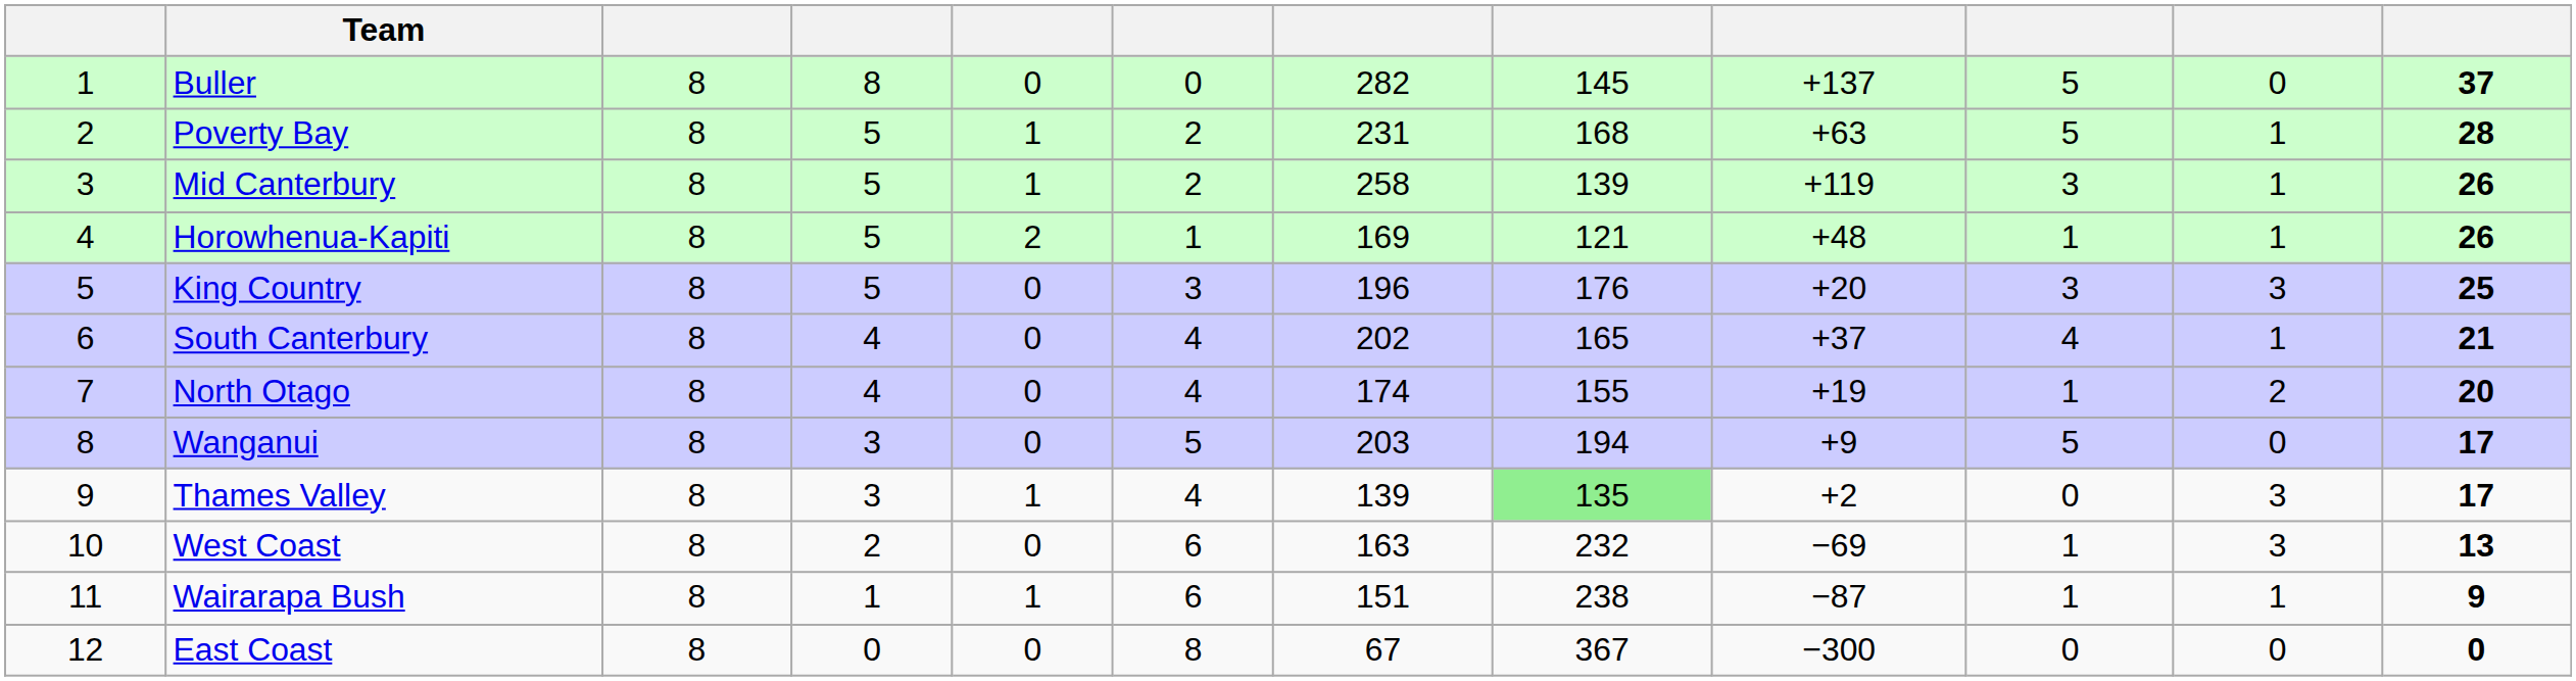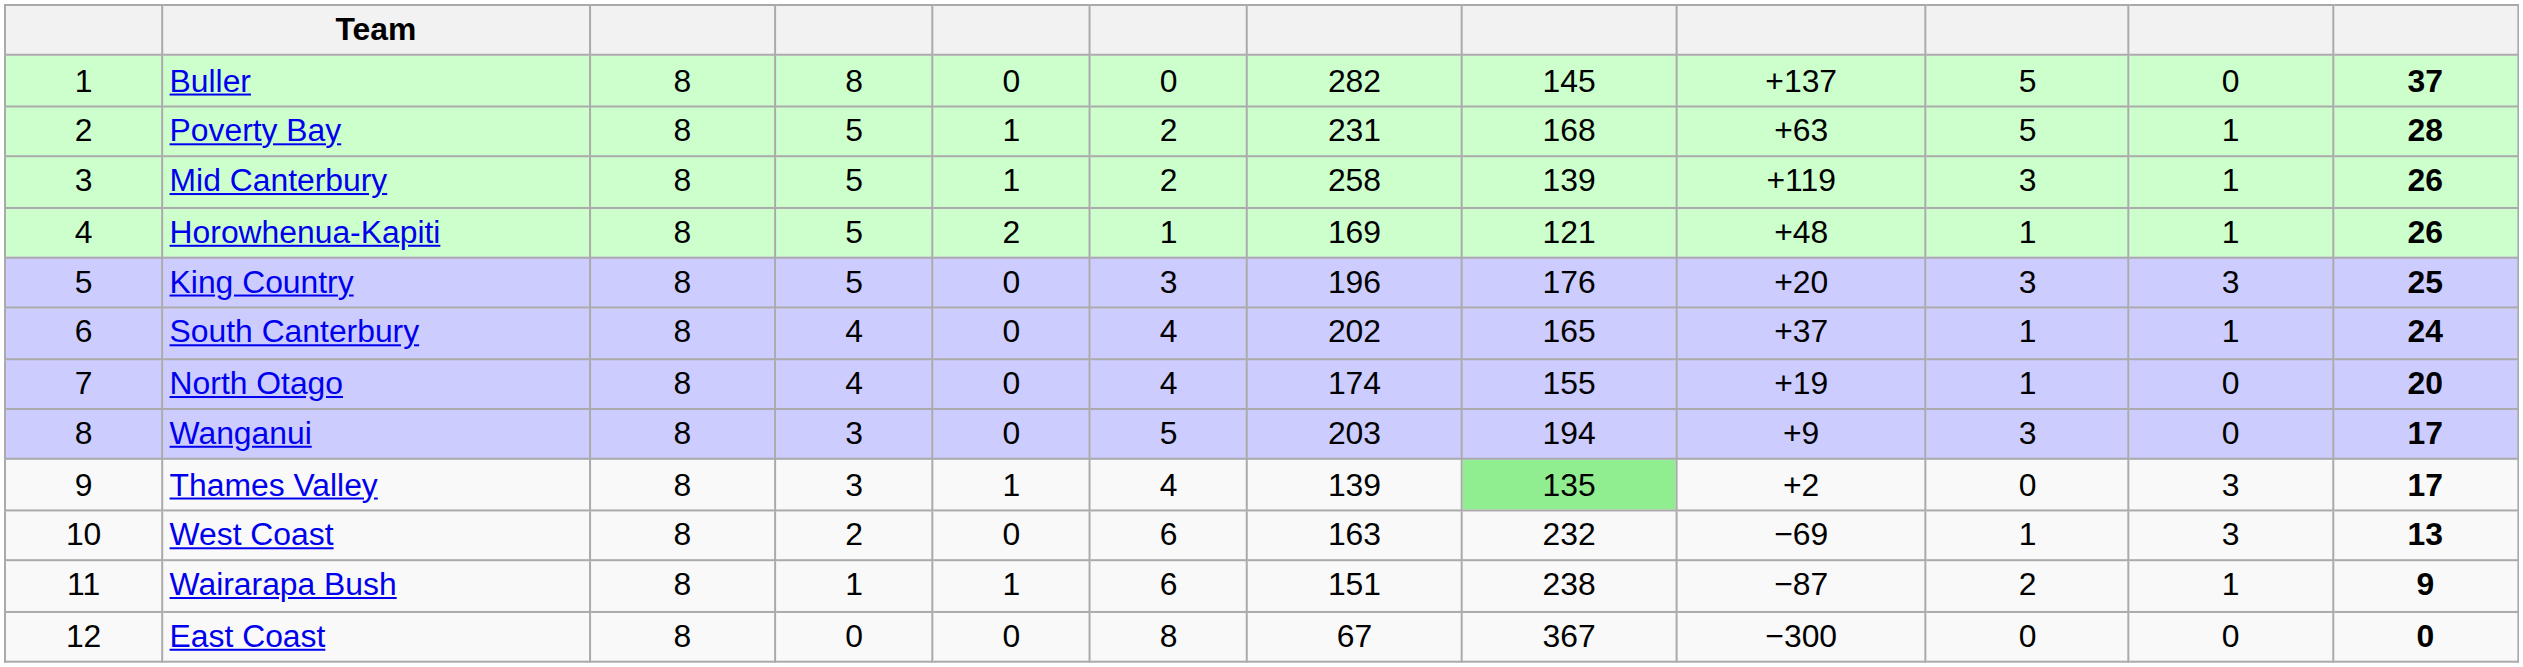 <table class="wikitable sortable" style="text-align:center;width:100%">
 <tr>
 <th abbr="Position" style="width:20px"></th>
 <th style="width:17%">Team</th>
 <th abbr="Played" style="width:25px"></th>
 <th abbr="Won" style="width:20px"></th>
 <th abbr="Drawn" style="width:20px"></th>
 <th abbr="Lost" style="width:20px"></th>
 <th abbr="Points for" style="width:30px"></th>
 <th abbr="Points against" style="width:30px"></th>
 <th abbr="Points difference" style="width:30px"></th>
 <th abbr="Bonus Points 1" style="width:28px"></th>
 <th abbr="Bonus Points 2" style="width:28px"></th>
 <th abbr="Points" style="width:25px"></th>
 </tr>
 <tr style="background:#cfc">
 <td>1</td>
 <td style="text-align:left"><a href='#'>Buller</a></td>
 <td>8</td>
 <td>8</td>
 <td>0</td>
 <td>0</td>
 <td>282</td>
 <td>145</td>
 <td>+137</td>
 <td>5</td>
 <td>0</td>
 <td><strong>37</strong></td>
 </tr>
 <tr style="background:#cfc">
 <td>2</td>
 <td style="text-align:left"><a href='#'>Poverty Bay</a></td>
 <td>8</td>
 <td>5</td>
 <td>1</td>
 <td>2</td>
 <td>231</td>
 <td>168</td>
 <td>+63</td>
 <td>5</td>
 <td>1</td>
 <td><strong>28</strong></td>
 </tr>
 <tr style="background:#cfc">
 <td>3</td>
 <td style="text-align:left"><a href='#'>Mid Canterbury</a></td>
 <td>8</td>
 <td>5</td>
 <td>1</td>
 <td>2</td>
 <td>258</td>
 <td>139</td>
 <td>+119</td>
 <td>3</td>
 <td>1</td>
 <td><strong>26</strong></td>
 </tr>
 <tr style="background:#cfc">
 <td>4</td>
 <td style="text-align:left"><a href='#'>Horowhenua-Kapiti</a></td>
 <td>8</td>
 <td>5</td>
 <td>2</td>
 <td>1</td>
 <td>169</td>
 <td>121</td>
 <td>+48</td>
 <td>1</td>
 <td>1</td>
 <td><strong>26</strong></td>
 </tr>
 <tr style="background:#ccf">
 <td>5</td>
 <td style="text-align:left"><a href='#'>King Country</a></td>
 <td>8</td>
 <td>5</td>
 <td>0</td>
 <td>3</td>
 <td>196</td>
 <td>176</td>
 <td>+20</td>
 <td>3</td>
 <td>3</td>
 <td><strong>25</strong></td>
 </tr>
 <tr style="background:#ccf">
 <td>6</td>
 <td style="text-align:left"><a href='#'>South Canterbury</a></td>
 <td>8</td>
 <td>4</td>
 <td>0</td>
 <td>4</td>
 <td>202</td>
 <td>165</td>
 <td>+37</td>
-<td>4</td>
 <td>1</td>
-<td><strong>21</strong></td>
+<td>1</td>
+<td><strong>24</strong></td>
 </tr>
 <tr style="background:#ccf">
 <td>7</td>
 <td style="text-align:left"><a href='#'>North Otago</a></td>
 <td>8</td>
 <td>4</td>
 <td>0</td>
 <td>4</td>
 <td>174</td>
 <td>155</td>
 <td>+19</td>
 <td>1</td>
-<td>2</td>
+<td>0</td>
 <td><strong>20</strong></td>
 </tr>
 <tr style="background:#ccf">
 <td>8</td>
 <td style="text-align:left"><a href='#'>Wanganui</a></td>
 <td>8</td>
 <td>3</td>
 <td>0</td>
 <td>5</td>
 <td>203</td>
 <td>194</td>
 <td>+9</td>
-<td>5</td>
+<td>3</td>
 <td>0</td>
 <td><strong>17</strong></td>
 </tr>
 <tr>
 <td>9</td>
 <td style="text-align:left"><a href='#'>Thames Valley</a></td>
 <td>8</td>
 <td>3</td>
 <td>1</td>
 <td>4</td>
 <td>139</td>
 <td style="background: lightgreen;">135</td>
 <td>+2</td>
 <td>0</td>
 <td>3</td>
 <td><strong>17</strong></td>
 </tr>
 <tr>
 <td>10</td>
 <td style="text-align:left"><a href='#'>West Coast</a></td>
 <td>8</td>
 <td>2</td>
 <td>0</td>
 <td>6</td>
 <td>163</td>
 <td>232</td>
 <td>−69</td>
 <td>1</td>
 <td>3</td>
 <td><strong>13</strong></td>
 </tr>
 <tr>
 <td>11</td>
 <td style="text-align:left"><a href='#'>Wairarapa Bush</a></td>
 <td>8</td>
 <td>1</td>
 <td>1</td>
 <td>6</td>
 <td>151</td>
 <td>238</td>
 <td>−87</td>
-<td>1</td>
+<td>2</td>
 <td>1</td>
 <td><strong>9</strong></td>
 </tr>
 <tr>
 <td>12</td>
 <td style="text-align:left"><a href='#'>East Coast</a></td>
 <td>8</td>
 <td>0</td>
 <td>0</td>
 <td>8</td>
 <td>67</td>
 <td>367</td>
 <td>−300</td>
 <td>0</td>
 <td>0</td>
 <td><strong>0</strong></td>
 </tr>
 </table>
